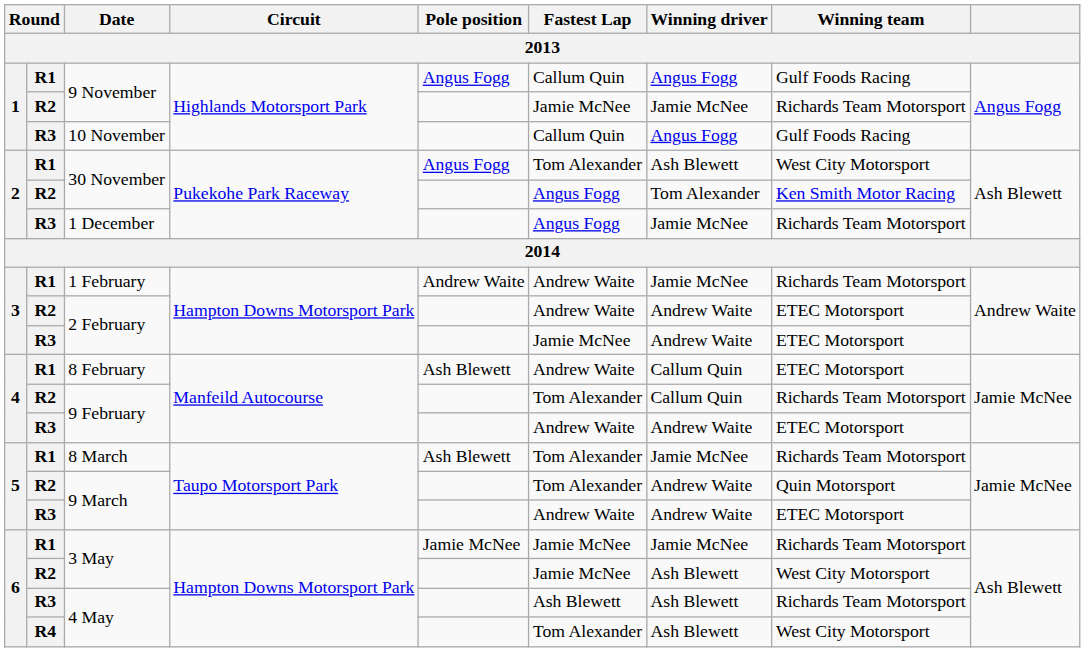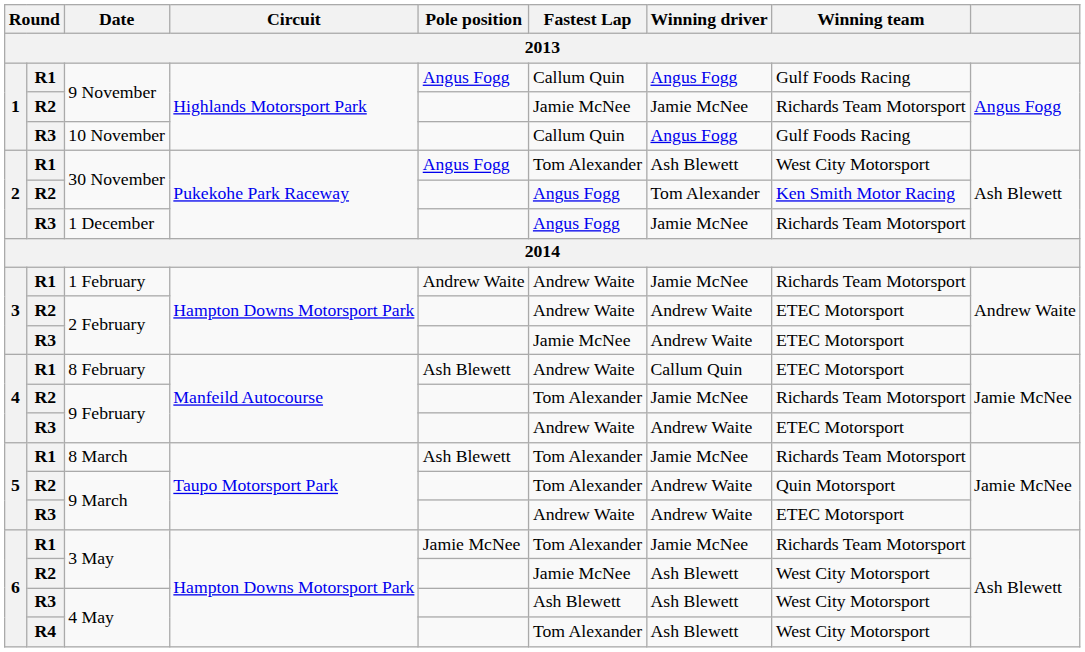 <table class="wikitable" style="font-size: 85%">
 <tr>
 <th colspan=2>Round</th>
 <th>Date</th>
 <th>Circuit</th>
 <th>Pole position</th>
 <th>Fastest Lap</th>
 <th>Winning driver</th>
 <th>Winning team</th>
 <th></th>
 </tr>
 <tr>
 <th align="center" colspan=9>2013</th>
 </tr>
 <tr>
 <th rowspan=3>1</th>
 <th>R1</th>
 <td rowspan=2>9 November</td>
 <td rowspan=3><a href='#'>Highlands Motorsport Park</a></td>
 <td> <a href='#'>Angus Fogg</a></td>
 <td> Callum Quin</td>
 <td> <a href='#'>Angus Fogg</a></td>
 <td>Gulf Foods Racing</td>
 <td rowspan=3> <a href='#'>Angus Fogg</a></td>
 </tr>
 <tr>
 <th>R2</th>
 <td></td>
 <td> Jamie McNee</td>
 <td> Jamie McNee</td>
 <td>Richards Team Motorsport</td>
 </tr>
 <tr>
 <th>R3</th>
 <td>10 November</td>
 <td></td>
 <td> Callum Quin</td>
 <td> <a href='#'>Angus Fogg</a></td>
 <td>Gulf Foods Racing</td>
 </tr>
 <tr>
 <th rowspan=3>2</th>
 <th>R1</th>
 <td rowspan=2>30 November</td>
 <td rowspan=3><a href='#'>Pukekohe Park Raceway</a></td>
 <td> <a href='#'>Angus Fogg</a></td>
 <td> Tom Alexander</td>
 <td> Ash Blewett</td>
 <td>West City Motorsport</td>
 <td rowspan=3> Ash Blewett</td>
 </tr>
 <tr>
 <th>R2</th>
 <td></td>
 <td> <a href='#'>Angus Fogg</a></td>
 <td> Tom Alexander</td>
 <td><a href='#'>Ken Smith Motor Racing</a></td>
 </tr>
 <tr>
 <th>R3</th>
 <td>1 December</td>
 <td></td>
 <td> <a href='#'>Angus Fogg</a></td>
 <td> Jamie McNee</td>
 <td>Richards Team Motorsport</td>
 </tr>
 <tr>
 <th align="center" colspan=9>2014</th>
 </tr>
 <tr>
 <th rowspan=3>3</th>
 <th>R1</th>
 <td>1 February</td>
 <td rowspan=3><a href='#'>Hampton Downs Motorsport Park</a></td>
 <td> Andrew Waite</td>
 <td> Andrew Waite</td>
 <td> Jamie McNee</td>
 <td>Richards Team Motorsport</td>
 <td rowspan=3> Andrew Waite</td>
 </tr>
 <tr>
 <th>R2</th>
 <td rowspan=2>2 February</td>
 <td></td>
 <td> Andrew Waite</td>
 <td> Andrew Waite</td>
 <td>ETEC Motorsport</td>
 </tr>
 <tr>
 <th>R3</th>
 <td></td>
 <td> Jamie McNee</td>
 <td> Andrew Waite</td>
 <td>ETEC Motorsport</td>
 </tr>
 <tr>
 <th rowspan=3>4</th>
 <th>R1</th>
 <td>8 February</td>
 <td rowspan=3><a href='#'>Manfeild Autocourse</a></td>
 <td> Ash Blewett</td>
 <td> Andrew Waite</td>
 <td> Callum Quin</td>
 <td>ETEC Motorsport</td>
 <td rowspan=3> Jamie McNee</td>
 </tr>
 <tr>
 <th>R2</th>
 <td rowspan=2>9 February</td>
 <td></td>
 <td> Tom Alexander</td>
-<td> Callum Quin</td>
+<td> Jamie McNee</td>
 <td>Richards Team Motorsport</td>
 </tr>
 <tr>
 <th>R3</th>
 <td></td>
 <td> Andrew Waite</td>
 <td> Andrew Waite</td>
 <td>ETEC Motorsport</td>
 </tr>
 <tr>
 <th rowspan=3>5</th>
 <th>R1</th>
 <td>8 March</td>
 <td rowspan=3><a href='#'>Taupo Motorsport Park</a></td>
 <td> Ash Blewett</td>
 <td> Tom Alexander</td>
 <td> Jamie McNee</td>
 <td>Richards Team Motorsport</td>
 <td rowspan=3> Jamie McNee</td>
 </tr>
 <tr>
 <th>R2</th>
 <td rowspan=2>9 March</td>
 <td></td>
 <td> Tom Alexander</td>
 <td> Andrew Waite</td>
 <td>Quin Motorsport</td>
 </tr>
 <tr>
 <th>R3</th>
 <td></td>
 <td> Andrew Waite</td>
 <td> Andrew Waite</td>
 <td>ETEC Motorsport</td>
 </tr>
 <tr>
 <th rowspan=4>6</th>
 <th>R1</th>
 <td rowspan=2>3 May</td>
 <td rowspan=4><a href='#'>Hampton Downs Motorsport Park</a></td>
 <td> Jamie McNee</td>
-<td> Jamie McNee</td>
+<td> Tom Alexander</td>
 <td> Jamie McNee</td>
 <td>Richards Team Motorsport</td>
 <td rowspan=4> Ash Blewett</td>
 </tr>
 <tr>
 <th>R2</th>
 <td></td>
 <td> Jamie McNee</td>
 <td> Ash Blewett</td>
 <td>West City Motorsport</td>
 </tr>
 <tr>
 <th>R3</th>
 <td rowspan=2>4 May</td>
 <td></td>
 <td> Ash Blewett</td>
 <td> Ash Blewett</td>
-<td>Richards Team Motorsport</td>
+<td>West City Motorsport</td>
 </tr>
 <tr>
 <th>R4</th>
 <td></td>
 <td> Tom Alexander</td>
 <td> Ash Blewett</td>
 <td>West City Motorsport</td>
 </tr>
 </table>
